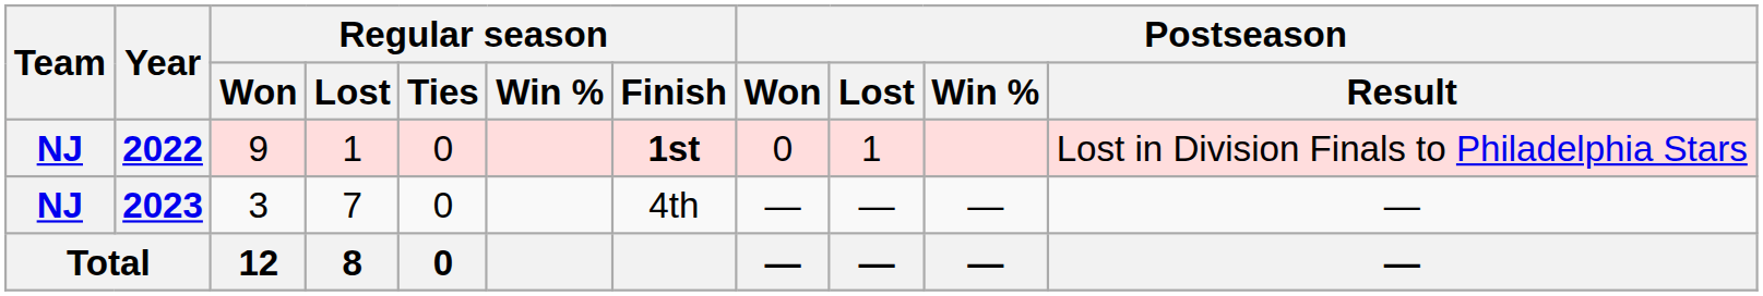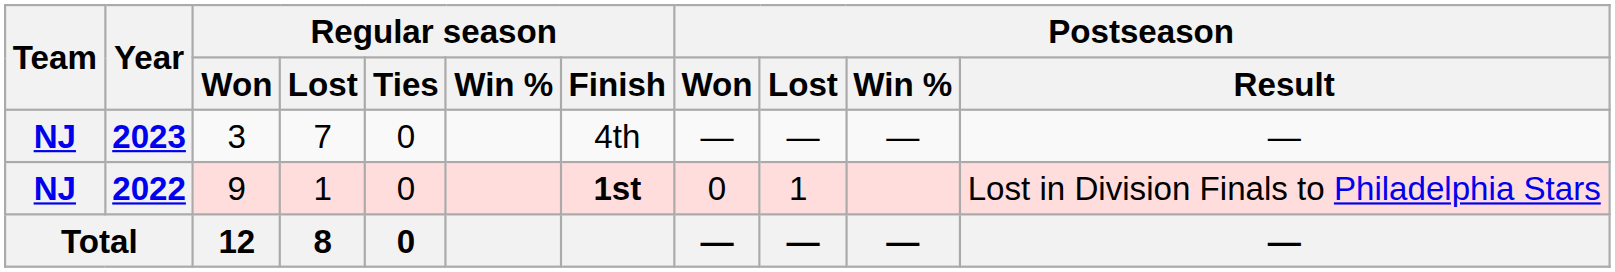 <table class="wikitable" style="font-size: 95%; text-align:center;">
 <tr>
 <th rowspan="2">Team</th>
 <th rowspan="2">Year</th>
 <th colspan="5">Regular season</th>
 <th colspan="4">Postseason</th>
 </tr>
 <tr>
 <th>Won</th>
 <th>Lost</th>
 <th>Ties</th>
 <th>Win %</th>
 <th>Finish</th>
 <th>Won</th>
 <th>Lost</th>
 <th>Win %</th>
 <th>Result</th>
 </tr>
+<tr>
+<th><a href='#'>NJ</a></th>
+<th><a href='#'>2023</a></th>
+<td>3</td>
+<td>7</td>
+<td>0</td>
+<td></td>
+<td>4th </td>
+<td>—</td>
+<td>—</td>
+<td>—</td>
+<td>—</td>
+</tr>
 <tr ! style="background:#fdd;">
 <th><a href='#'>NJ</a></th>
 <th><a href='#'>2022</a></th>
 <td>9</td>
 <td>1</td>
 <td>0</td>
 <td></td>
 <td><strong>1st </strong></td>
 <td>0</td>
 <td>1 </td>
 <td> </td>
 <td>Lost in Division Finals to <a href='#'>Philadelphia Stars</a></td>
 </tr>
 <tr>
-<th><a href='#'>NJ</a></th>
-<th><a href='#'>2023</a></th>
-<td>3</td>
-<td>7</td>
-<td>0</td>
-<td></td>
-<td>4th </td>
-<td>—</td>
-<td>—</td>
-<td>—</td>
-<td>—</td>
-</tr>
-<tr>
 <th colspan="2">Total</th>
 <th>12</th>
 <th>8</th>
 <th>0</th>
 <th></th>
 <th></th>
 <th>—</th>
 <th>—</th>
 <th>—</th>
 <th>—</th>
 </tr>
 </table>
